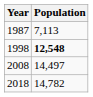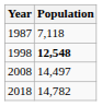 <table class="wikitable">
 <tr>
 <th>Year</th>
 <th>Population</th>
 </tr>
 <tr>
 <td>1987</td>
-<td>7,113</td>
+<td>7,118</td>
 </tr>
 <tr>
 <td>1998</td>
 <td><strong>12,548</strong></td>
 </tr>
 <tr>
 <td>2008</td>
 <td>14,497</td>
 </tr>
 <tr>
 <td>2018</td>
 <td>14,782</td>
 </tr>
 </table>
